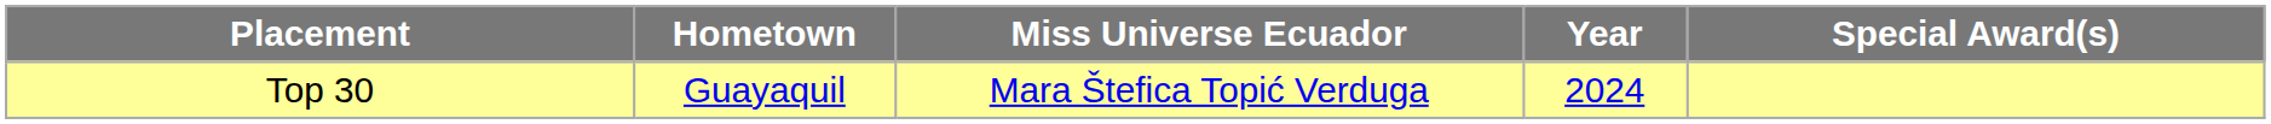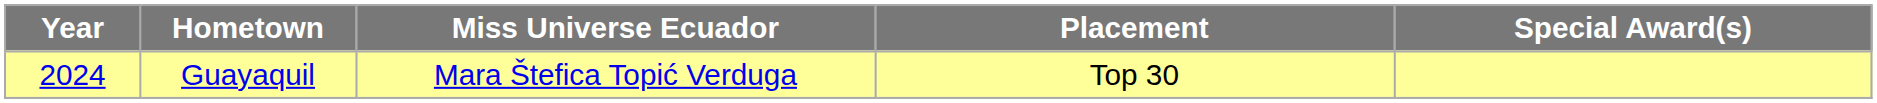 <table class="wikitable" style="font-size: 92%; text-align:center">
 <tr>
-<th width="250" style="background-color:#787878;color:#FFFFFF;">Placement</th>
+<th width="60" style="background-color:#787878;color:#FFFFFF;">Year</th>
 <th width="100" style="background-color:#787878;color:#FFFFFF;">Hometown</th>
 <th width="250" style="background-color:#787878;color:#FFFFFF;">Miss Universe Ecuador</th>
-<th width="60" style="background-color:#787878;color:#FFFFFF;">Year</th>
+<th width="250" style="background-color:#787878;color:#FFFFFF;">Placement</th>
 <th width="230" style="background-color:#787878;color:#FFFFFF;">Special Award(s)</th>
 </tr>
 <tr style="background-color:#FFFF99; ">
-<td>Top 30</td>
+<td><a href='#'>2024</a></td>
 <td><a href='#'>Guayaquil</a></td>
 <td><a href='#'>Mara Štefica Topić Verduga</a></td>
-<td><a href='#'>2024</a></td>
+<td>Top 30</td>
 <td></td>
 </tr>
 </table>
